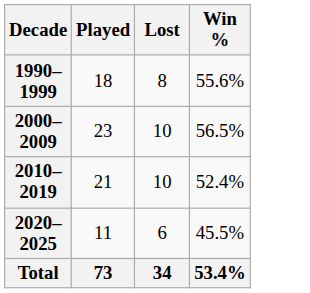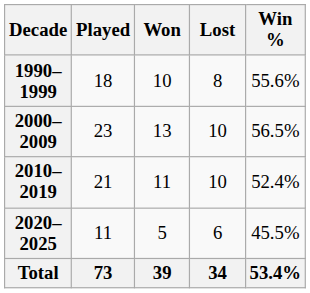 <table class="wikitable sortable" style="text-align:center">
 <tr>
 <th width=50px>Decade</th>
 <th width=40px>Played</th>
+<th width=40px>Won</th>
 <th width=40px>Lost</th>
 <th width=40px>Win %</th>
 </tr>
 <tr>
 <th>1990–1999</th>
 <td>18</td>
+<td>10</td>
 <td>8</td>
 <td>55.6%</td>
 </tr>
 <tr>
 <th>2000–2009</th>
 <td>23</td>
+<td>13</td>
 <td>10</td>
 <td>56.5%</td>
 </tr>
 <tr>
 <th>2010–2019</th>
 <td>21</td>
+<td>11</td>
 <td>10</td>
 <td>52.4%</td>
 </tr>
 <tr>
 <th>2020–2025</th>
 <td>11</td>
+<td>5</td>
 <td>6</td>
 <td>45.5%</td>
 </tr>
 <tr>
 <th>Total</th>
 <th>73</th>
+<th>39</th>
 <th>34</th>
 <th>53.4%</th>
 </tr>
 </table>
